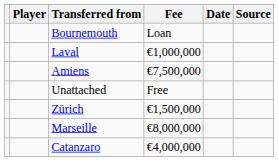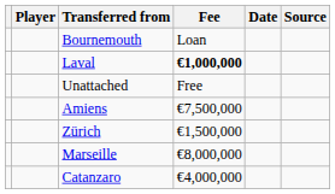 <table class="wikitable plainrowheaders sortable">
 <tr>
 <th></th>
 <th scope="col">Player</th>
 <th>Transferred from</th>
 <th style="width: 65px;">Fee</th>
 <th scope="col">Date</th>
 <th scope="col">Source</th>
 </tr>
 <tr>
 <td align="center"></td>
 <td></td>
 <td> <a href='#'>Bournemouth</a></td>
 <td>Loan</td>
 <td></td>
 <td></td>
 </tr>
 <tr>
 <td align="center"></td>
 <td></td>
 <td> <a href='#'>Laval</a></td>
-<td>€1,000,000</td>
+<td><strong>€1,000,000</strong></td>
+<td></td>
+<td></td>
+</tr>
+<tr>
+<td align="center"></td>
+<td></td>
+<td>Unattached</td>
+<td>Free</td>
 <td></td>
 <td></td>
 </tr>
 <tr>
 <td align="center"></td>
 <td></td>
 <td> <a href='#'>Amiens</a></td>
 <td>€7,500,000</td>
-<td></td>
-<td></td>
-</tr>
-<tr>
-<td align="center"></td>
-<td></td>
-<td>Unattached</td>
-<td>Free</td>
 <td></td>
 <td></td>
 </tr>
 <tr>
 <td align="center"></td>
 <td></td>
 <td> <a href='#'>Zürich</a></td>
 <td>€1,500,000</td>
 <td></td>
 <td></td>
 </tr>
 <tr>
 <td align="center"></td>
 <td></td>
 <td> <a href='#'>Marseille</a></td>
 <td>€8,000,000</td>
 <td></td>
 <td></td>
 </tr>
 <tr>
 <td align="center"></td>
 <td></td>
 <td> <a href='#'>Catanzaro</a></td>
 <td>€4,000,000</td>
 <td></td>
 <td></td>
 </tr>
 </table>
